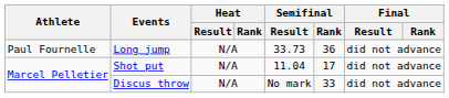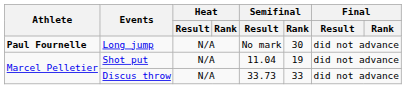 <table class=wikitable style="font-size:90%">
 <tr>
 <th rowspan="2">Athlete</th>
 <th rowspan="2">Events</th>
 <th colspan="2">Heat</th>
 <th colspan="2">Semifinal</th>
 <th colspan="2">Final</th>
 </tr>
 <tr>
 <th>Result</th>
 <th>Rank</th>
 <th>Result</th>
 <th>Rank</th>
 <th>Result</th>
 <th>Rank</th>
 </tr>
 <tr>
-<td>Paul Fournelle</td>
+<td><strong>Paul Fournelle</strong></td>
 <td><a href='#'>Long jump</a></td>
 <td align=center colspan=2>N/A</td>
-<td align=center>33.73</td>
-<td align=center>36</td>
+<td align=center>No mark</td>
+<td align=center>30</td>
 <td align=center colspan=2>did not advance</td>
 </tr>
 <tr>
 <td rowspan=2><a href='#'>Marcel Pelletier</a></td>
 <td><a href='#'>Shot put</a></td>
 <td align=center colspan=2>N/A</td>
 <td align=center>11.04</td>
-<td align=center>17</td>
+<td align=center>19</td>
 <td align=center colspan=2>did not advance</td>
 </tr>
 <tr>
 <td><a href='#'>Discus throw</a></td>
 <td align=center colspan=2>N/A</td>
-<td align=center>No mark</td>
+<td align=center>33.73</td>
 <td align=center>33</td>
 <td align=center colspan=2>did not advance</td>
 </tr>
 </table>
